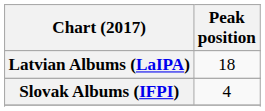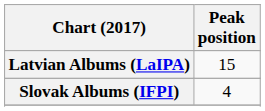 <table class="wikitable sortable plainrowheaders" style="text-align:center">
 <tr>
 <th scope="col">Chart (2017)</th>
 <th scope="col">Peak<br> position</th>
 </tr>
 <tr>
 </tr>
 <tr>
 </tr>
 <tr>
 </tr>
 <tr>
 </tr>
 <tr>
 </tr>
 <tr>
 </tr>
 <tr>
 </tr>
 <tr>
 </tr>
 <tr>
 </tr>
 <tr>
 </tr>
 <tr>
 </tr>
 <tr>
 </tr>
 <tr>
 </tr>
 <tr>
 <th scope="row">Latvian Albums (<a href='#'>LaIPA</a>)</th>
-<td>18</td>
+<td>15</td>
 </tr>
 <tr>
 </tr>
 <tr>
 </tr>
 <tr>
 </tr>
 <tr>
 <th scope="row">Slovak Albums (<a href='#'>IFPI</a>)</th>
 <td>4</td>
 </tr>
 <tr>
 </tr>
 <tr>
 </tr>
 <tr>
 </tr>
 <tr>
 </tr>
 <tr>
 </tr>
 <tr>
 </tr>
 <tr>
 </tr>
 </table>
